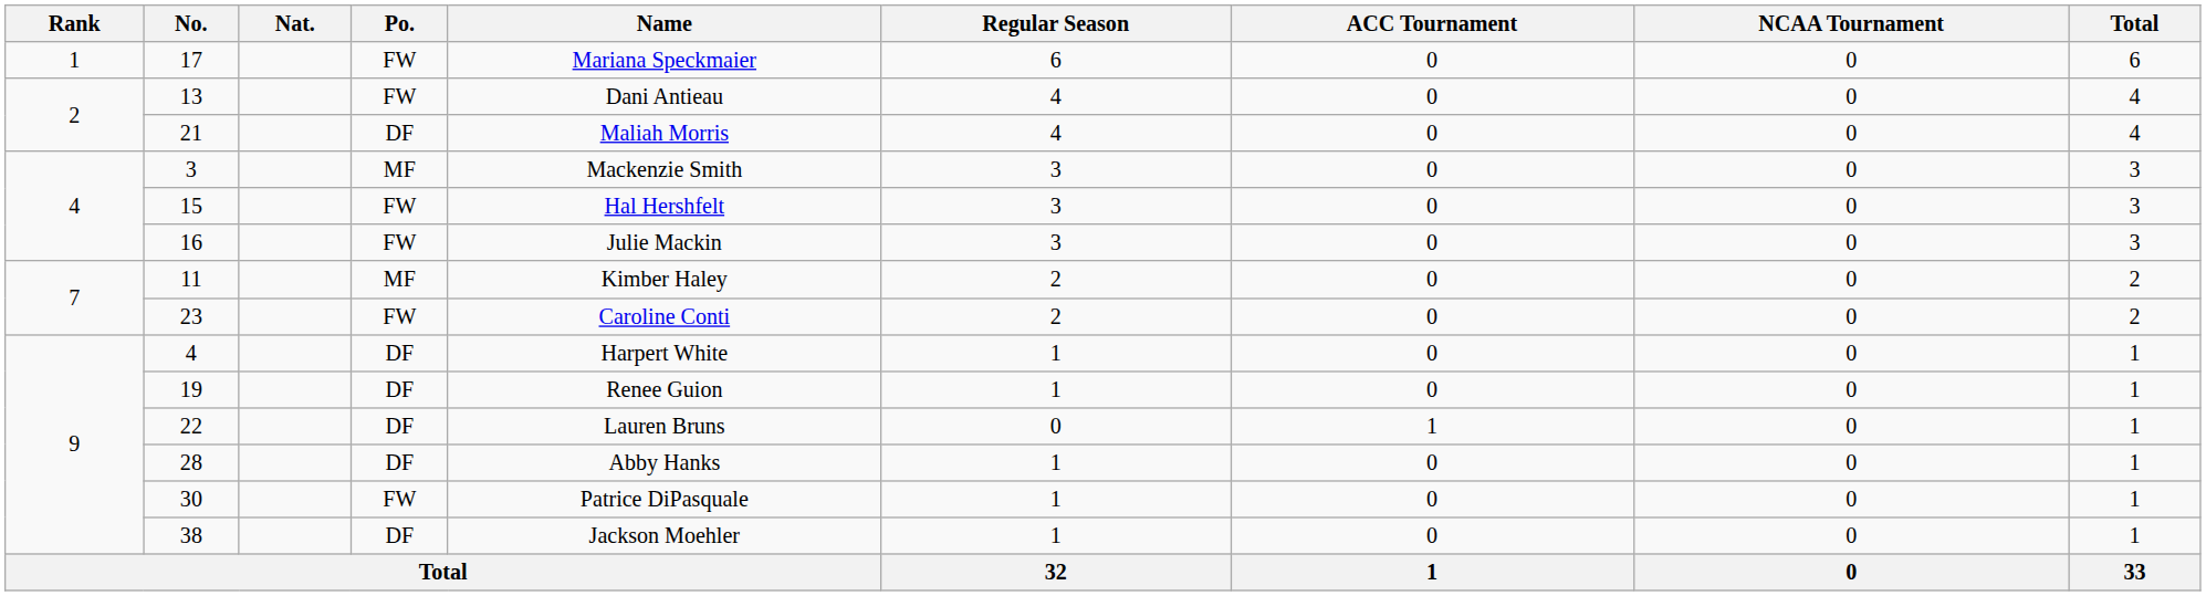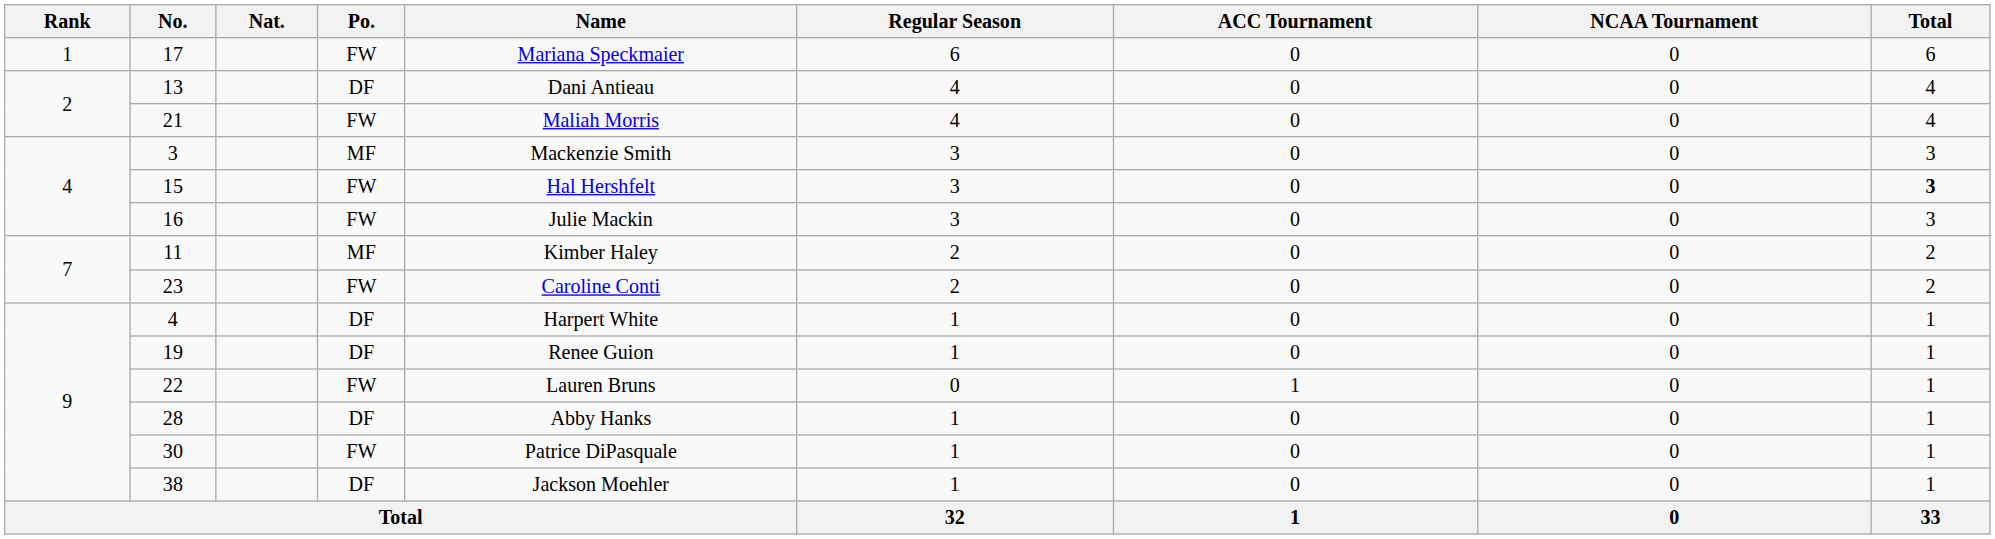 <table class="wikitable" style="text-align:center; font-size:95%; width:95%;">
 <tr>
 <th>Rank</th>
 <th>No.</th>
 <th>Nat.</th>
 <th>Po.</th>
 <th>Name</th>
 <th>Regular Season</th>
 <th>ACC Tournament</th>
 <th>NCAA Tournament</th>
 <th>Total</th>
 </tr>
 <tr>
 <td>1</td>
 <td>17</td>
 <td></td>
 <td>FW</td>
 <td><a href='#'>Mariana Speckmaier</a></td>
 <td>6</td>
 <td>0</td>
 <td>0</td>
 <td>6</td>
 </tr>
 <tr>
 <td rowspan=2>2</td>
 <td>13</td>
 <td></td>
-<td>FW</td>
+<td>DF</td>
 <td>Dani Antieau</td>
 <td>4</td>
 <td>0</td>
 <td>0</td>
 <td>4</td>
 </tr>
 <tr>
 <td>21</td>
 <td></td>
-<td>DF</td>
+<td>FW</td>
 <td><a href='#'>Maliah Morris</a></td>
 <td>4</td>
 <td>0</td>
 <td>0</td>
 <td>4</td>
 </tr>
 <tr>
 <td rowspan=3>4</td>
 <td>3</td>
 <td></td>
 <td>MF</td>
 <td>Mackenzie Smith</td>
 <td>3</td>
 <td>0</td>
 <td>0</td>
 <td>3</td>
 </tr>
 <tr>
 <td>15</td>
 <td></td>
 <td>FW</td>
 <td><a href='#'>Hal Hershfelt</a></td>
 <td>3</td>
 <td>0</td>
 <td>0</td>
-<td>3</td>
+<td><strong>3</strong></td>
 </tr>
 <tr>
 <td>16</td>
 <td></td>
 <td>FW</td>
 <td>Julie Mackin</td>
 <td>3</td>
 <td>0</td>
 <td>0</td>
 <td>3</td>
 </tr>
 <tr>
 <td rowspan=2>7</td>
 <td>11</td>
 <td></td>
 <td>MF</td>
 <td>Kimber Haley</td>
 <td>2</td>
 <td>0</td>
 <td>0</td>
 <td>2</td>
 </tr>
 <tr>
 <td>23</td>
 <td></td>
 <td>FW</td>
 <td><a href='#'>Caroline Conti</a></td>
 <td>2</td>
 <td>0</td>
 <td>0</td>
 <td>2</td>
 </tr>
 <tr>
 <td rowspan=6>9</td>
 <td>4</td>
 <td></td>
 <td>DF</td>
 <td>Harpert White</td>
 <td>1</td>
 <td>0</td>
 <td>0</td>
 <td>1</td>
 </tr>
 <tr>
 <td>19</td>
 <td></td>
 <td>DF</td>
 <td>Renee Guion</td>
 <td>1</td>
 <td>0</td>
 <td>0</td>
 <td>1</td>
 </tr>
 <tr>
 <td>22</td>
 <td></td>
-<td>DF</td>
+<td>FW</td>
 <td>Lauren Bruns</td>
 <td>0</td>
 <td>1</td>
 <td>0</td>
 <td>1</td>
 </tr>
 <tr>
 <td>28</td>
 <td></td>
 <td>DF</td>
 <td>Abby Hanks</td>
 <td>1</td>
 <td>0</td>
 <td>0</td>
 <td>1</td>
 </tr>
 <tr>
 <td>30</td>
 <td></td>
 <td>FW</td>
 <td>Patrice DiPasquale</td>
 <td>1</td>
 <td>0</td>
 <td>0</td>
 <td>1</td>
 </tr>
 <tr>
 <td>38</td>
 <td></td>
 <td>DF</td>
 <td>Jackson Moehler</td>
 <td>1</td>
 <td>0</td>
 <td>0</td>
 <td>1</td>
 </tr>
 <tr>
 <th colspan=5>Total</th>
 <th>32</th>
 <th>1</th>
 <th>0</th>
 <th>33</th>
 </tr>
 </table>
